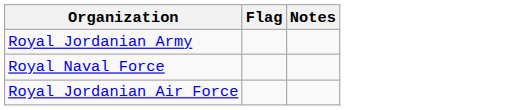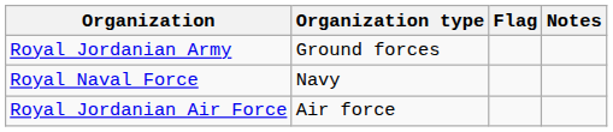 <table class="wikitable">
 <tr>
 <th>Organization</th>
+<th>Organization type</th>
 <th>Flag</th>
 <th>Notes</th>
 </tr>
 <tr>
 <td><a href='#'>Royal Jordanian Army</a></td>
+<td>Ground forces</td>
 <td></td>
 <td></td>
 </tr>
 <tr>
 <td><a href='#'>Royal Naval Force</a></td>
+<td>Navy</td>
 <td></td>
 <td></td>
 </tr>
 <tr>
 <td><a href='#'>Royal Jordanian Air Force</a></td>
+<td>Air force</td>
 <td></td>
 <td></td>
 </tr>
 </table>
